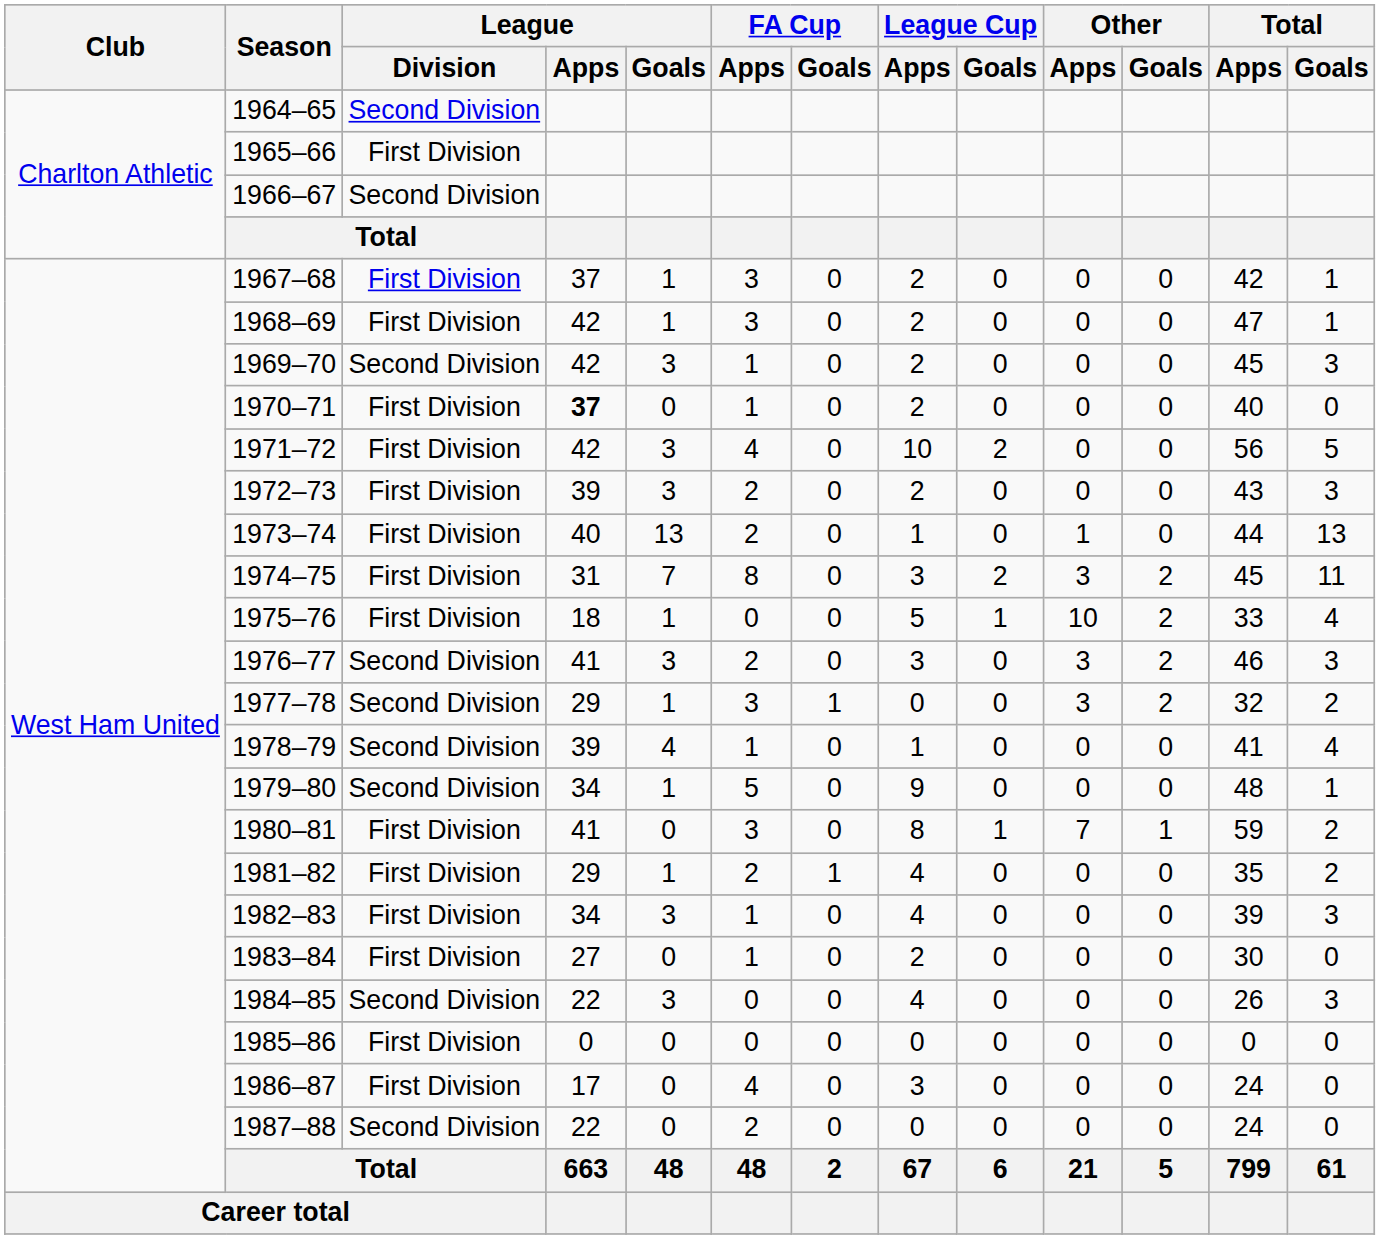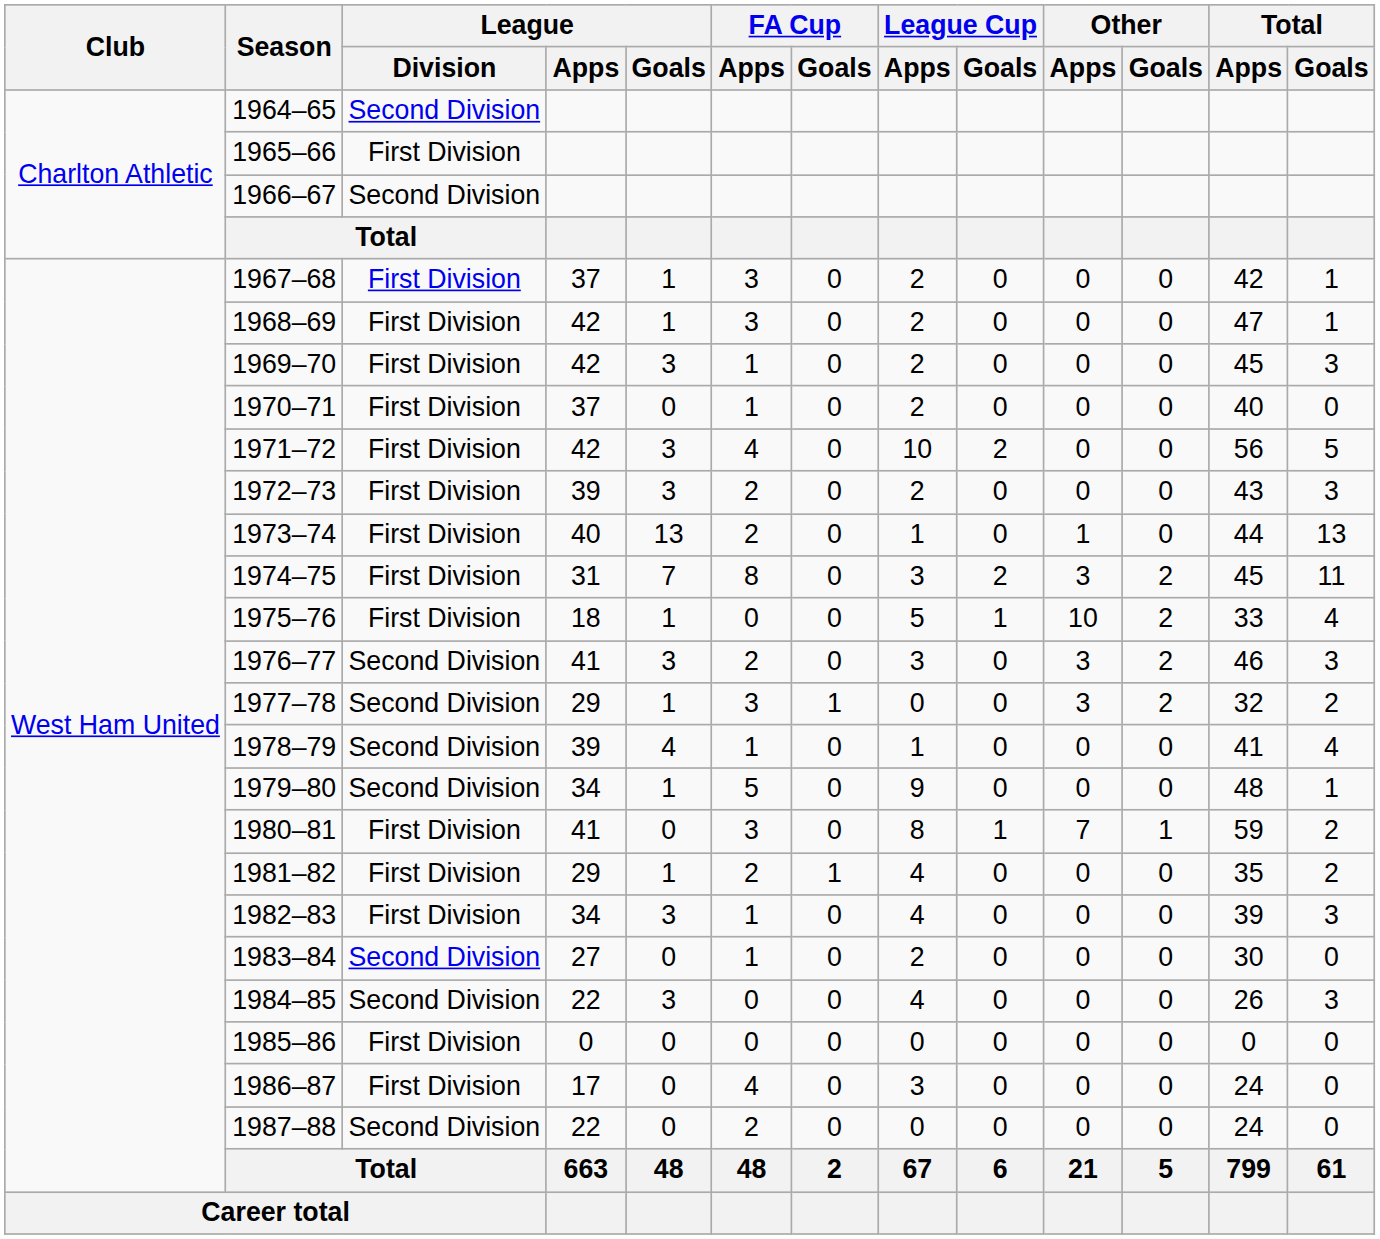 <table class="wikitable" style="text-align:center">
 <tr>
 <th rowspan="2">Club</th>
 <th rowspan="2">Season</th>
 <th colspan="3">League</th>
 <th colspan="2"><a href='#'>FA Cup</a></th>
 <th colspan="2"><a href='#'>League Cup</a></th>
 <th colspan="2">Other</th>
 <th colspan="2">Total</th>
 </tr>
 <tr>
 <th>Division</th>
 <th>Apps</th>
 <th>Goals</th>
 <th>Apps</th>
 <th>Goals</th>
 <th>Apps</th>
 <th>Goals</th>
 <th>Apps</th>
 <th>Goals</th>
 <th>Apps</th>
 <th>Goals</th>
 </tr>
 <tr>
 <td rowspan="4"><a href='#'>Charlton Athletic</a></td>
 <td>1964–65</td>
 <td><a href='#'>Second Division</a></td>
 <td></td>
 <td></td>
 <td></td>
 <td></td>
 <td></td>
 <td></td>
 <td></td>
 <td></td>
 <td></td>
 <td></td>
 </tr>
 <tr>
 <td>1965–66</td>
 <td>First Division</td>
 <td></td>
 <td></td>
 <td></td>
 <td></td>
 <td></td>
 <td></td>
 <td></td>
 <td></td>
 <td></td>
 <td></td>
 </tr>
 <tr>
 <td>1966–67</td>
 <td>Second Division</td>
 <td></td>
 <td></td>
 <td></td>
 <td></td>
 <td></td>
 <td></td>
 <td></td>
 <td></td>
 <td></td>
 <td></td>
 </tr>
 <tr>
 <th colspan="2">Total</th>
 <th></th>
 <th></th>
 <th></th>
 <th></th>
 <th></th>
 <th></th>
 <th></th>
 <th></th>
 <th></th>
 <th></th>
 </tr>
 <tr>
 <td rowspan="22"><a href='#'>West Ham United</a></td>
 <td>1967–68</td>
 <td><a href='#'>First Division</a></td>
 <td>37</td>
 <td>1</td>
 <td>3</td>
 <td>0</td>
 <td>2</td>
 <td>0</td>
 <td>0</td>
 <td>0</td>
 <td>42</td>
 <td>1 </td>
 </tr>
 <tr>
 <td>1968–69</td>
 <td>First Division</td>
 <td>42</td>
 <td>1</td>
 <td>3</td>
 <td>0</td>
 <td>2</td>
 <td>0</td>
 <td>0</td>
 <td>0</td>
 <td>47</td>
 <td>1 </td>
 </tr>
 <tr>
 <td>1969–70</td>
-<td>Second Division</td>
+<td>First Division</td>
 <td>42</td>
 <td>3</td>
 <td>1</td>
 <td>0</td>
 <td>2</td>
 <td>0</td>
 <td>0</td>
 <td>0</td>
 <td>45</td>
 <td>3 </td>
 </tr>
 <tr>
 <td>1970–71</td>
 <td>First Division</td>
-<td><strong>37</strong></td>
+<td>37</td>
 <td>0</td>
 <td>1</td>
 <td>0</td>
 <td>2</td>
 <td>0</td>
 <td>0</td>
 <td>0</td>
 <td>40</td>
 <td>0 </td>
 </tr>
 <tr>
 <td>1971–72</td>
 <td>First Division</td>
 <td>42</td>
 <td>3</td>
 <td>4</td>
 <td>0</td>
 <td>10</td>
 <td>2</td>
 <td>0</td>
 <td>0</td>
 <td>56</td>
 <td>5 </td>
 </tr>
 <tr>
 <td>1972–73</td>
 <td>First Division</td>
 <td>39</td>
 <td>3</td>
 <td>2</td>
 <td>0</td>
 <td>2</td>
 <td>0</td>
 <td>0</td>
 <td>0</td>
 <td>43</td>
 <td>3 </td>
 </tr>
 <tr>
 <td>1973–74</td>
 <td>First Division</td>
 <td>40</td>
 <td>13</td>
 <td>2</td>
 <td>0</td>
 <td>1</td>
 <td>0</td>
 <td>1</td>
 <td>0</td>
 <td>44</td>
 <td>13 </td>
 </tr>
 <tr>
 <td>1974–75</td>
 <td>First Division</td>
 <td>31</td>
 <td>7</td>
 <td>8</td>
 <td>0</td>
 <td>3</td>
 <td>2</td>
 <td>3</td>
 <td>2</td>
 <td>45</td>
 <td>11 </td>
 </tr>
 <tr>
 <td>1975–76</td>
 <td>First Division</td>
 <td>18</td>
 <td>1</td>
 <td>0</td>
 <td>0</td>
 <td>5</td>
 <td>1</td>
 <td>10</td>
 <td>2</td>
 <td>33</td>
 <td>4 </td>
 </tr>
 <tr>
 <td>1976–77</td>
 <td>Second Division</td>
 <td>41</td>
 <td>3</td>
 <td>2</td>
 <td>0</td>
 <td>3</td>
 <td>0</td>
 <td>3</td>
 <td>2</td>
 <td>46</td>
 <td>3 </td>
 </tr>
 <tr>
 <td>1977–78</td>
 <td>Second Division</td>
 <td>29</td>
 <td>1</td>
 <td>3</td>
 <td>1</td>
 <td>0</td>
 <td>0</td>
 <td>3</td>
 <td>2</td>
 <td>32</td>
 <td>2 </td>
 </tr>
 <tr>
 <td>1978–79</td>
 <td>Second Division</td>
 <td>39</td>
 <td>4</td>
 <td>1</td>
 <td>0</td>
 <td>1</td>
 <td>0</td>
 <td>0</td>
 <td>0</td>
 <td>41</td>
 <td>4 </td>
 </tr>
 <tr>
 <td>1979–80</td>
 <td>Second Division</td>
 <td>34</td>
 <td>1</td>
 <td>5</td>
 <td>0</td>
 <td>9</td>
 <td>0</td>
 <td>0</td>
 <td>0</td>
 <td>48</td>
 <td>1 </td>
 </tr>
 <tr>
 <td>1980–81</td>
 <td>First Division</td>
 <td>41</td>
 <td>0</td>
 <td>3</td>
 <td>0</td>
 <td>8</td>
 <td>1</td>
 <td>7</td>
 <td>1</td>
 <td>59</td>
 <td>2 </td>
 </tr>
 <tr>
 <td>1981–82</td>
 <td>First Division</td>
 <td>29</td>
 <td>1</td>
 <td>2</td>
 <td>1</td>
 <td>4</td>
 <td>0</td>
 <td>0</td>
 <td>0</td>
 <td>35</td>
 <td>2 </td>
 </tr>
 <tr>
 <td>1982–83</td>
 <td>First Division</td>
 <td>34</td>
 <td>3</td>
 <td>1</td>
 <td>0</td>
 <td>4</td>
 <td>0</td>
 <td>0</td>
 <td>0</td>
 <td>39</td>
 <td>3 </td>
 </tr>
 <tr>
 <td>1983–84</td>
-<td>First Division</td>
+<td><a href='#'>Second Division</a></td>
 <td>27</td>
 <td>0</td>
 <td>1</td>
 <td>0</td>
 <td>2</td>
 <td>0</td>
 <td>0</td>
 <td>0</td>
 <td>30</td>
 <td>0 </td>
 </tr>
 <tr>
 <td>1984–85</td>
 <td>Second Division</td>
 <td>22</td>
 <td>3</td>
 <td>0</td>
 <td>0</td>
 <td>4</td>
 <td>0</td>
 <td>0</td>
 <td>0</td>
 <td>26</td>
 <td>3 </td>
 </tr>
 <tr>
 <td>1985–86</td>
 <td>First Division</td>
 <td>0</td>
 <td>0</td>
 <td>0</td>
 <td>0</td>
 <td>0</td>
 <td>0</td>
 <td>0</td>
 <td>0</td>
 <td>0</td>
 <td>0 </td>
 </tr>
 <tr>
 <td>1986–87</td>
 <td>First Division</td>
 <td>17</td>
 <td>0</td>
 <td>4</td>
 <td>0</td>
 <td>3</td>
 <td>0</td>
 <td>0</td>
 <td>0</td>
 <td>24</td>
 <td>0 </td>
 </tr>
 <tr>
 <td>1987–88</td>
 <td>Second Division</td>
 <td>22</td>
 <td>0</td>
 <td>2</td>
 <td>0</td>
 <td>0</td>
 <td>0</td>
 <td>0</td>
 <td>0</td>
 <td>24</td>
 <td>0 </td>
 </tr>
 <tr>
 <th colspan="2">Total</th>
 <th>663</th>
 <th>48</th>
 <th>48</th>
 <th>2</th>
 <th>67</th>
 <th>6</th>
 <th>21</th>
 <th>5</th>
 <th>799</th>
 <th>61 </th>
 </tr>
 <tr>
 <th colspan="3">Career total</th>
 <th></th>
 <th></th>
 <th></th>
 <th></th>
 <th></th>
 <th></th>
 <th></th>
 <th></th>
 <th></th>
 <th></th>
 </tr>
 </table>
